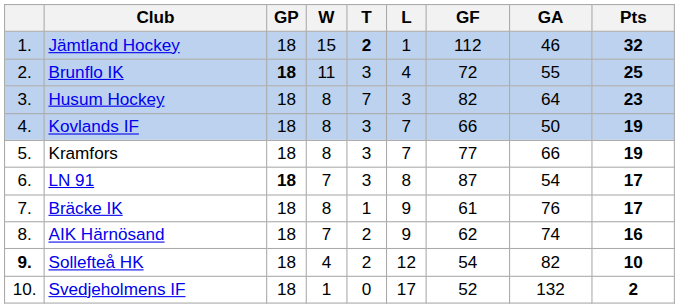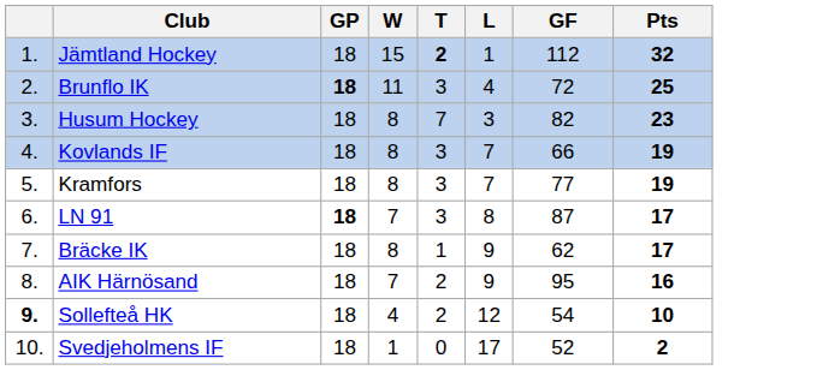 <table class="wikitable">
 <tr>
 <th width="30"></th>
 <th width="200">Club</th>
 <th width="30">GP</th>
 <th width="30">W</th>
 <th width="30">T</th>
 <th width="30">L</th>
 <th width="70">GF</th>
-<th width="70">GA</th>
 <th width="70">Pts</th>
 </tr>
 <tr bgcolor="#BCD2EE" align="center">
 <td>1.</td>
 <td align="left"><a href='#'>Jämtland Hockey</a></td>
 <td>18</td>
 <td>15</td>
 <td><strong>2</strong></td>
 <td>1</td>
 <td>112</td>
-<td>46</td>
 <td><strong>32</strong></td>
 </tr>
 <tr bgcolor="#BCD2EE" align="center">
 <td>2.</td>
 <td align="left"><a href='#'>Brunflo IK</a></td>
 <td><strong>18</strong></td>
 <td>11</td>
 <td>3</td>
 <td>4</td>
 <td>72</td>
-<td>55</td>
 <td><strong>25</strong></td>
 </tr>
 <tr bgcolor="#BCD2EE" align="center">
 <td>3.</td>
 <td align="left"><a href='#'>Husum Hockey</a></td>
 <td>18</td>
 <td>8</td>
 <td>7</td>
 <td>3</td>
 <td>82</td>
-<td>64</td>
 <td><strong>23</strong></td>
 </tr>
 <tr bgcolor="#BCD2EE" align="center">
 <td>4.</td>
 <td align="left"><a href='#'>Kovlands IF</a></td>
 <td>18</td>
 <td>8</td>
 <td>3</td>
 <td>7</td>
 <td>66</td>
-<td>50</td>
 <td><strong>19</strong></td>
 </tr>
 <tr bgcolor="#FFFFFF" align="center">
 <td>5.</td>
 <td align="left">Kramfors</td>
 <td>18</td>
 <td>8</td>
 <td>3</td>
 <td>7</td>
 <td>77</td>
-<td>66</td>
 <td><strong>19</strong></td>
 </tr>
 <tr bgcolor="#FFFFFF" align="center">
 <td>6.</td>
 <td align="left"><a href='#'>LN 91</a></td>
 <td><strong>18</strong></td>
 <td>7</td>
 <td>3</td>
 <td>8</td>
 <td>87</td>
-<td>54</td>
 <td><strong>17</strong></td>
 </tr>
 <tr bgcolor="#FFFFFF" align="center">
 <td>7.</td>
 <td align="left"><a href='#'>Bräcke IK</a></td>
 <td>18</td>
 <td>8</td>
 <td>1</td>
 <td>9</td>
-<td>61</td>
-<td>76</td>
+<td>62</td>
 <td><strong>17</strong></td>
 </tr>
 <tr bgcolor="#FFFFFF" align="center">
 <td>8.</td>
 <td align="left"><a href='#'>AIK Härnösand</a></td>
 <td>18</td>
 <td>7</td>
 <td>2</td>
 <td>9</td>
-<td>62</td>
-<td>74</td>
+<td>95</td>
 <td><strong>16</strong></td>
 </tr>
 <tr bgcolor="#FFFFFF" align="center">
 <td><strong>9.</strong></td>
 <td align="left"><a href='#'>Sollefteå HK</a></td>
 <td>18</td>
 <td>4</td>
 <td>2</td>
 <td>12</td>
 <td>54</td>
-<td>82</td>
 <td><strong>10</strong></td>
 </tr>
 <tr bgcolor="#FFFFFF" align="center">
 <td>10.</td>
 <td align="left"><a href='#'>Svedjeholmens IF</a></td>
 <td>18</td>
 <td>1</td>
 <td>0</td>
 <td>17</td>
 <td>52</td>
-<td>132</td>
 <td><strong>2</strong></td>
 </tr>
 </table>
